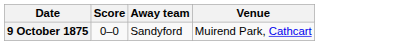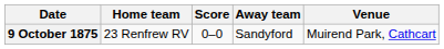 <table class="wikitable football-result-list" style="max-width: 80em; text-align: center">
 <tr>
 <th scope="col">Date</th>
+<th scope="col">Home team</th>
 <th scope="col">Score</th>
 <th scope="col">Away team</th>
 <th scope="col">Venue</th>
 </tr>
 <tr>
 <th scope="row">9 October 1875</th>
+<td align=right>23 Renfrew RV</td>
 <td>0–0</td>
 <td align=left>Sandyford</td>
 <td align=left>Muirend Park, <a href='#'>Cathcart</a></td>
 </tr>
 </table>
